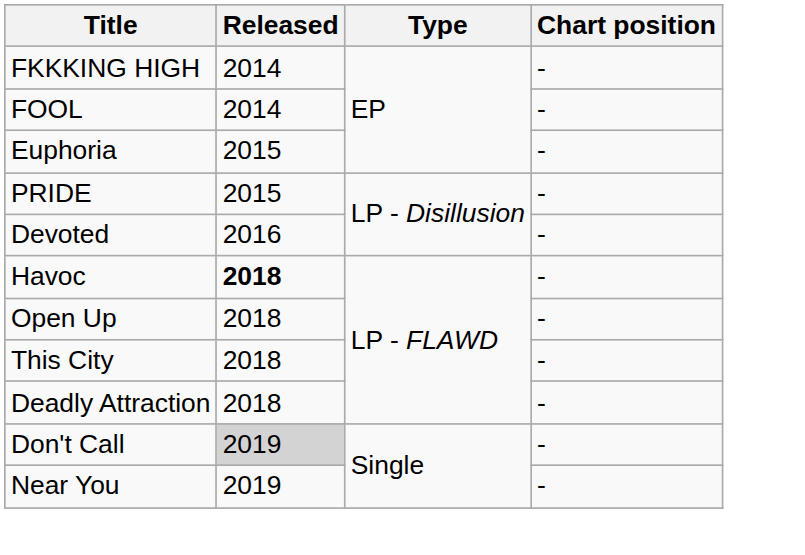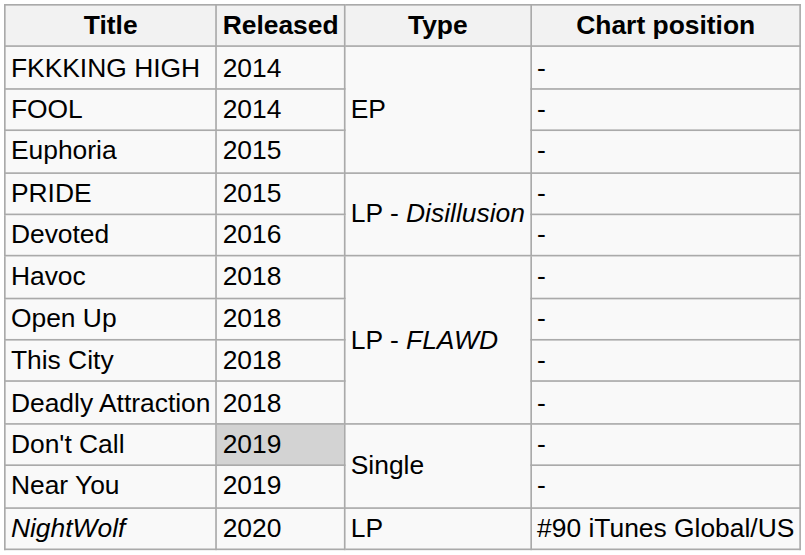 <table class="wikitable">
 <tr>
 <th>Title</th>
 <th>Released</th>
 <th>Type</th>
 <th>Chart position</th>
 </tr>
 <tr>
 <td>FKKKING HIGH</td>
 <td>2014</td>
 <td rowspan="3">EP</td>
 <td>-</td>
 </tr>
 <tr>
 <td>FOOL</td>
 <td>2014</td>
 <td>-</td>
 </tr>
 <tr>
 <td>Euphoria</td>
 <td>2015</td>
 <td>-</td>
 </tr>
 <tr>
 <td>PRIDE</td>
 <td>2015</td>
 <td rowspan="2">LP - <em>Disillusion</em></td>
 <td>-</td>
 </tr>
 <tr>
 <td>Devoted</td>
 <td>2016</td>
 <td>-</td>
 </tr>
 <tr>
 <td>Havoc</td>
-<td><strong>2018</strong></td>
+<td>2018</td>
 <td rowspan="4">LP - <em>FLAWD</em></td>
 <td>-</td>
 </tr>
 <tr>
 <td>Open Up</td>
 <td>2018</td>
 <td>-</td>
 </tr>
 <tr>
 <td>This City</td>
 <td>2018</td>
 <td>-</td>
 </tr>
 <tr>
 <td>Deadly Attraction</td>
 <td>2018</td>
 <td>-</td>
 </tr>
 <tr>
 <td>Don't Call</td>
 <td style="background: lightgrey;">2019</td>
 <td rowspan="2">Single</td>
 <td>-</td>
 </tr>
 <tr>
 <td>Near You</td>
 <td>2019</td>
 <td>-</td>
 </tr>
+<tr>
+<td><em>NightWolf</em></td>
+<td>2020</td>
+<td>LP</td>
+<td>#90  iTunes Global/US</td>
+</tr>
 </table>
